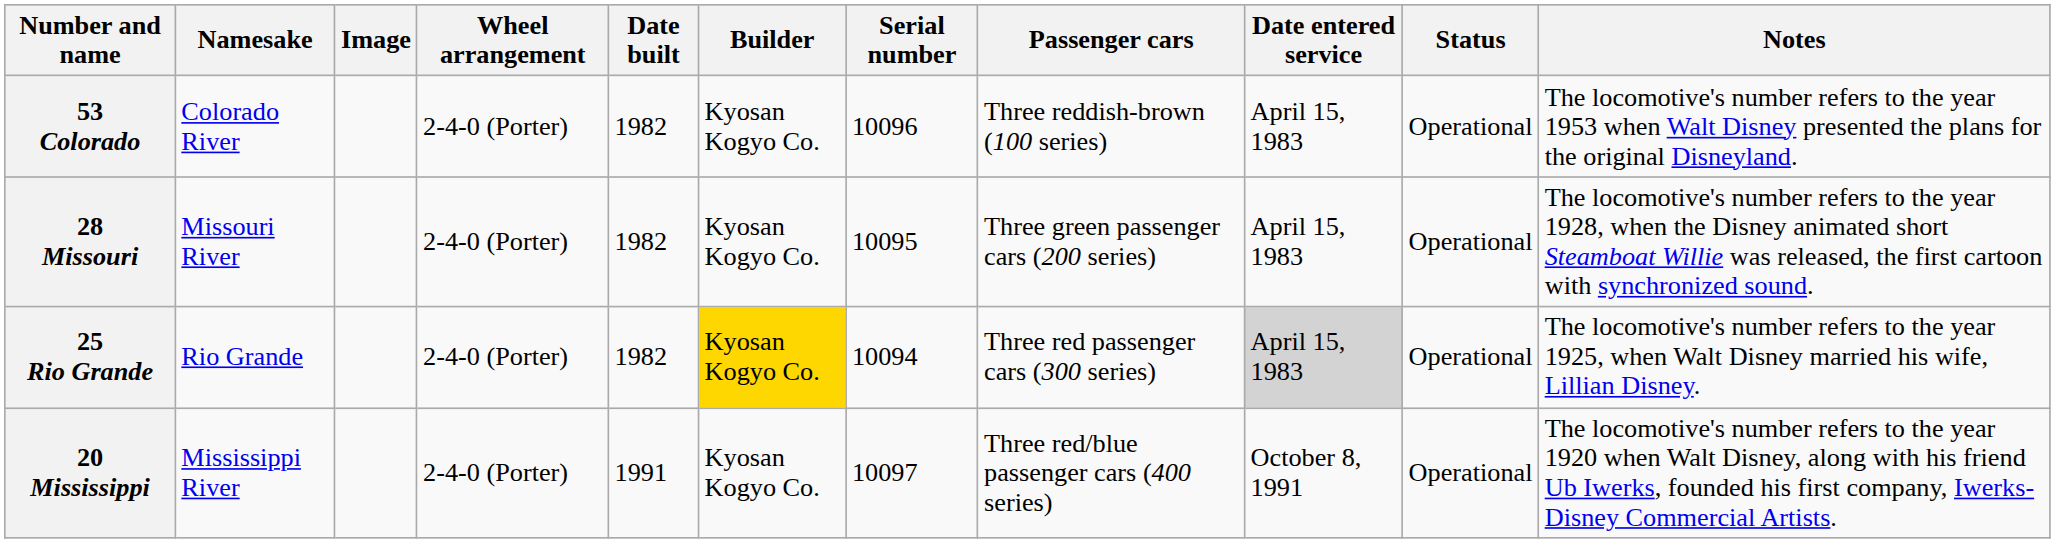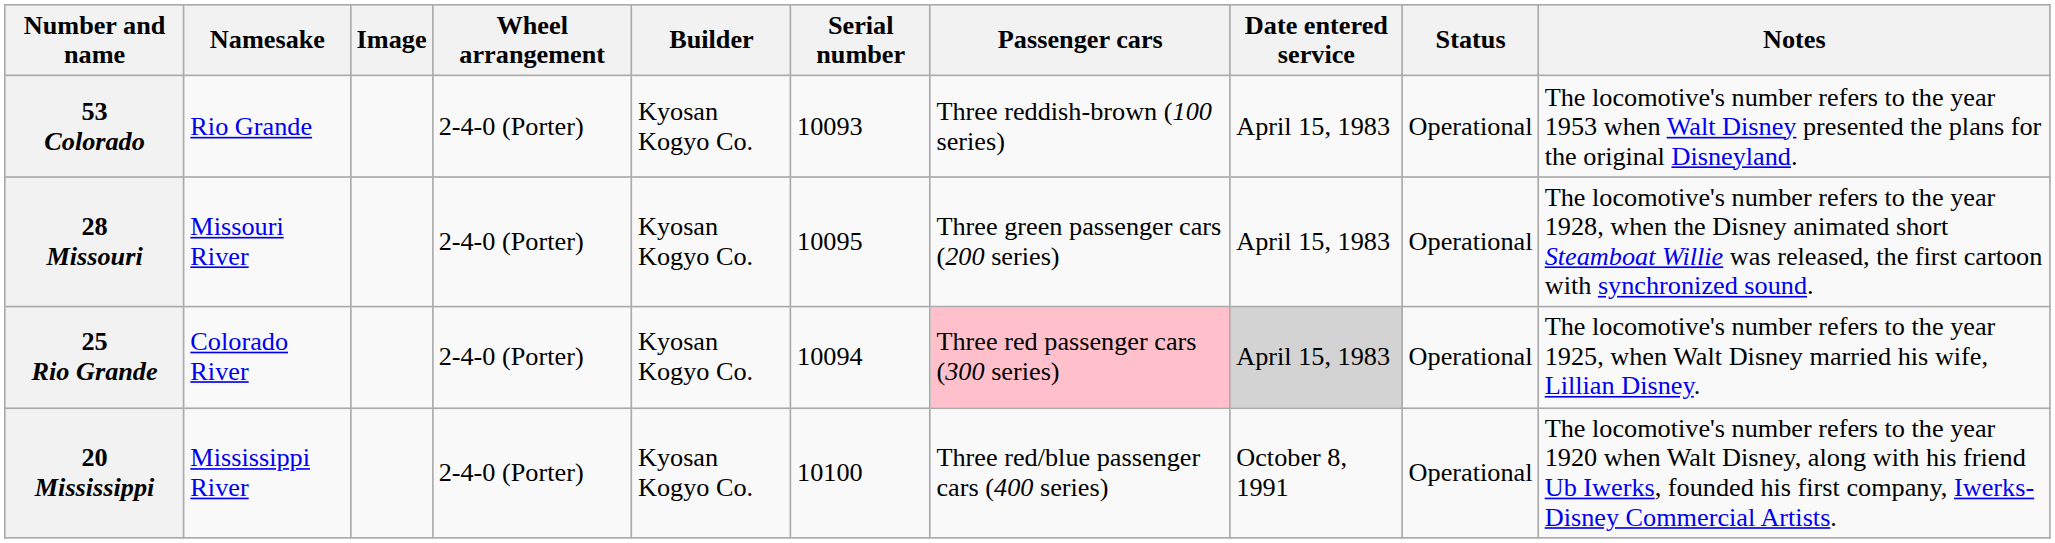 <table Class="wikitable plainrowheaders">
 <tr>
 <th scope="col">Number and name</th>
 <th scope="col">Namesake</th>
 <th scope="col">Image</th>
 <th scope="col">Wheel arrangement</th>
-<th scope="col">Date built</th>
 <th scope="col">Builder</th>
 <th scope="col">Serial number</th>
 <th scope="col">Passenger cars</th>
 <th scope="col">Date entered service</th>
 <th scope="col">Status</th>
 <th scope="col" style="width:25%;">Notes</th>
 </tr>
 <tr>
 <th scope="row">53<br><em>Colorado</em></th>
-<td><a href='#'>Colorado River</a></td>
+<td><a href='#'>Rio Grande</a></td>
 <td></td>
 <td>2-4-0 (Porter)</td>
-<td>1982</td>
 <td>Kyosan Kogyo Co.</td>
-<td>10096</td>
+<td>10093</td>
 <td>Three reddish-brown (<em>100</em> series)</td>
 <td>April 15, 1983</td>
 <td>Operational</td>
 <td>The locomotive's number refers to the year 1953 when <a href='#'>Walt Disney</a> presented the plans for the original <a href='#'>Disneyland</a>.</td>
 </tr>
 <tr>
 <th scope="row">28<br><em>Missouri</em></th>
 <td><a href='#'>Missouri River</a></td>
 <td></td>
 <td>2-4-0 (Porter)</td>
-<td>1982</td>
 <td>Kyosan Kogyo Co.</td>
 <td>10095</td>
 <td>Three green passenger cars (<em>200</em> series)</td>
 <td>April 15, 1983</td>
 <td>Operational</td>
 <td>The locomotive's number refers to the year 1928, when the Disney animated short <em><a href='#'>Steamboat Willie</a></em> was released, the first cartoon with <a href='#'>synchronized sound</a>.</td>
 </tr>
 <tr>
 <th scope="row">25<br><em>Rio Grande</em></th>
-<td><a href='#'>Rio Grande</a></td>
+<td><a href='#'>Colorado River</a></td>
 <td></td>
 <td>2-4-0 (Porter)</td>
-<td>1982</td>
-<td style="background: gold;">Kyosan Kogyo Co.</td>
+<td>Kyosan Kogyo Co.</td>
 <td>10094</td>
-<td>Three red passenger cars (<em>300</em> series)</td>
+<td style="background: pink;">Three red passenger cars (<em>300</em> series)</td>
 <td style="background: lightgrey;">April 15, 1983</td>
 <td>Operational</td>
 <td>The locomotive's number refers to the year 1925, when Walt Disney married his wife, <a href='#'>Lillian Disney</a>.</td>
 </tr>
 <tr>
 <th scope="row">20<br><em>Mississippi</em></th>
 <td><a href='#'>Mississippi River</a></td>
 <td></td>
 <td>2-4-0 (Porter)</td>
-<td>1991</td>
 <td>Kyosan Kogyo Co.</td>
-<td>10097</td>
+<td>10100</td>
 <td>Three red/blue passenger cars (<em>400</em> series)</td>
 <td>October 8, 1991</td>
 <td>Operational</td>
 <td>The locomotive's number refers to the year 1920 when Walt Disney, along with his friend <a href='#'>Ub Iwerks</a>, founded his first company, <a href='#'>Iwerks-Disney Commercial Artists</a>.</td>
 </tr>
 </table>
